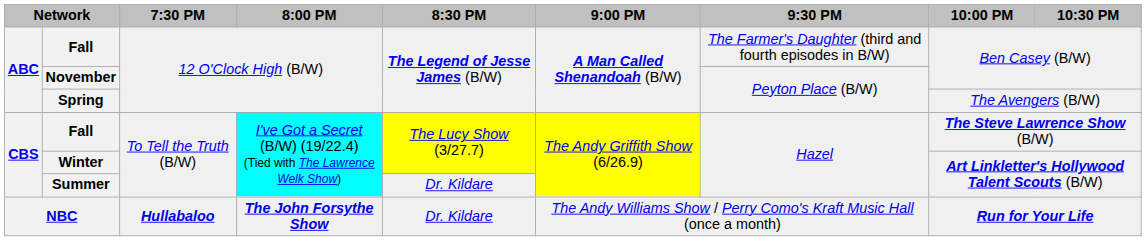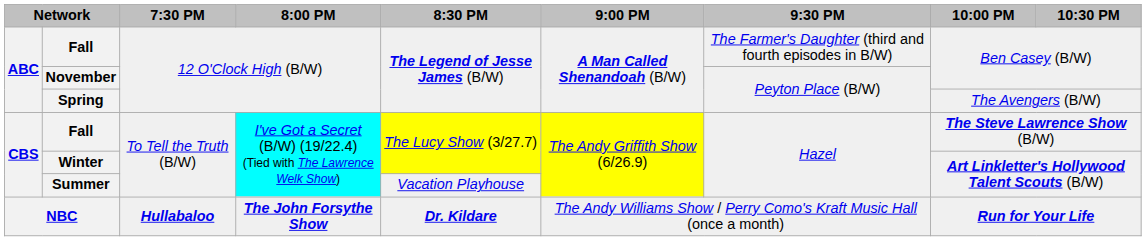 <table class="wikitable" style="width:100%;margin-right:0;text-align:center">
 <tr>
 <th colspan="2" style="background-color:#C0C0C0;text-align:center">Network</th>
 <th style="background-color:#C0C0C0;text-align:center">7:30 PM</th>
 <th style="background-color:#C0C0C0;text-align:center">8:00 PM</th>
 <th style="background-color:#C0C0C0;text-align:center">8:30 PM</th>
 <th style="background-color:#C0C0C0;text-align:center">9:00 PM</th>
 <th style="background-color:#C0C0C0;text-align:center">9:30 PM</th>
 <th style="background-color:#C0C0C0;text-align:center">10:00 PM</th>
 <th style="background-color:#C0C0C0;text-align:center">10:30 PM</th>
 </tr>
 <tr>
 <th rowspan="3"><a href='#'>ABC</a></th>
 <th>Fall</th>
 <td bgcolor="#F0F0F0" rowspan="3" colspan="2"><em><a href='#'>12 O'Clock High</a></em> (B/W)</td>
 <td bgcolor="#F0F0F0" rowspan="3"><strong><em><a href='#'><em>The Legend of Jesse James</em></a></em></strong> (B/W)</td>
 <td bgcolor="#F0F0F0" rowspan="3"><strong><em><a href='#'>A Man Called Shenandoah</a></em></strong> (B/W)</td>
 <td bgcolor="#F0F0F0"><em><a href='#'>The Farmer's Daughter</a></em> (third and fourth episodes in B/W)</td>
 <td bgcolor="#F0F0F0" rowspan="2" colspan="2"><em><a href='#'>Ben Casey</a></em> (B/W)</td>
 </tr>
 <tr>
 <th>November</th>
 <td bgcolor="#F0F0F0" rowspan="2"><em><a href='#'>Peyton Place</a></em> (B/W)</td>
 </tr>
 <tr>
 <th>Spring</th>
 <td bgcolor="#F0F0F0" colspan="2"><em><a href='#'>The Avengers</a></em> (B/W)</td>
 </tr>
 <tr>
 <th rowspan="3"><a href='#'>CBS</a></th>
 <th>Fall</th>
 <td bgcolor="#F0F0F0" rowspan="3"><em><a href='#'>To Tell the Truth</a></em> (B/W)</td>
 <td bgcolor="#00FFFF" rowspan="3"><em><a href='#'>I've Got a Secret</a></em> (B/W) (19/22.4)<br><small>(Tied with <em><a href='#'>The Lawrence Welk Show</a></em>)</small></td>
 <td bgcolor="#FFFF00" rowspan="2"><em><a href='#'>The Lucy Show</a></em> (3/27.7)</td>
 <td bgcolor="#FFFF00" rowspan="3"><em><a href='#'>The Andy Griffith Show</a></em> (6/26.9)</td>
 <td bgcolor="#F0F0F0" rowspan="3"><em><a href='#'>Hazel</a></em></td>
 <td bgcolor="#F0F0F0" colspan="2"><strong><em><a href='#'><em>The Steve Lawrence Show</em></a></em></strong> (B/W)</td>
 </tr>
 <tr>
 <th>Winter</th>
 <td bgcolor="#F0F0F0" colspan="2" rowspan="2"><strong><em><a href='#'><em>Art Linkletter's Hollywood Talent Scouts</em></a></em></strong> (B/W)</td>
 </tr>
 <tr>
 <th>Summer</th>
-<td bgcolor="#F0F0F0"><em><a href='#'>Dr. Kildare</a></em></td>
+<td bgcolor="#F0F0F0"><em><a href='#'>Vacation Playhouse</a></em></td>
 </tr>
 <tr>
 <th colspan="2"><a href='#'>NBC</a></th>
 <td bgcolor="#F0F0F0"><strong><em><a href='#'>Hullabaloo</a></em></strong></td>
 <td bgcolor="#F0F0F0"><strong><em><a href='#'>The John Forsythe Show</a></em></strong></td>
-<td bgcolor="#F0F0F0"><em><a href='#'>Dr. Kildare</a></em></td>
+<td bgcolor="#F0F0F0"><strong><em><a href='#'>Dr. Kildare</a></em></strong></td>
 <td bgcolor="#F0F0F0" colspan="2"><em><a href='#'>The Andy Williams Show</a></em> / <em><a href='#'>Perry Como's Kraft Music Hall</a></em> (once a month)</td>
 <td bgcolor="#F0F0F0" colspan="2"><strong><em><a href='#'>Run for Your Life</a></em></strong></td>
 </tr>
 </table>
